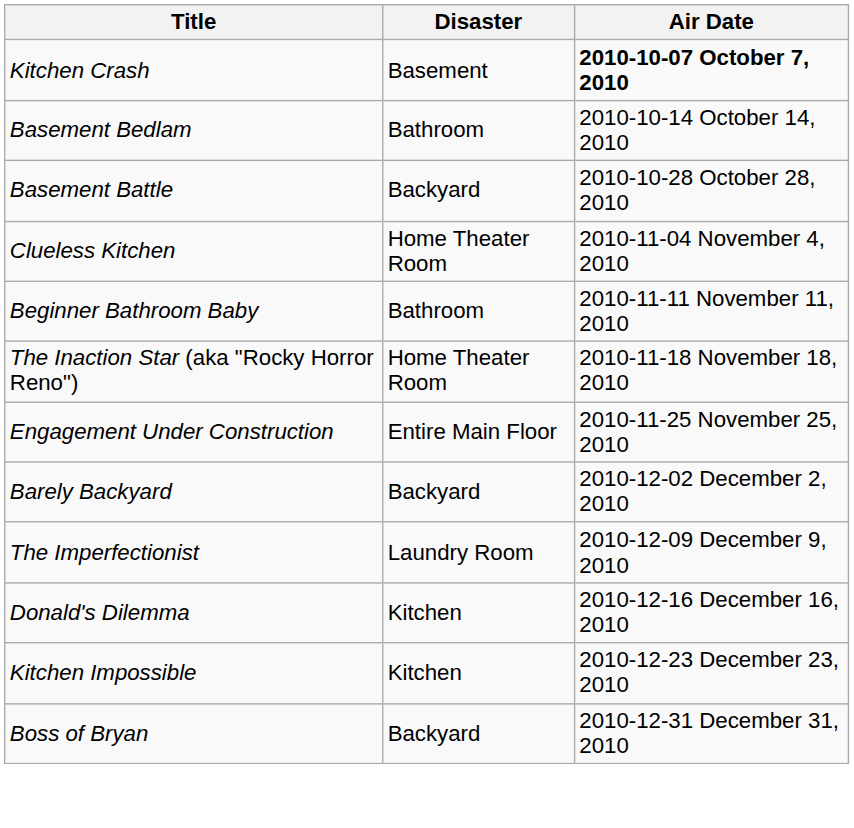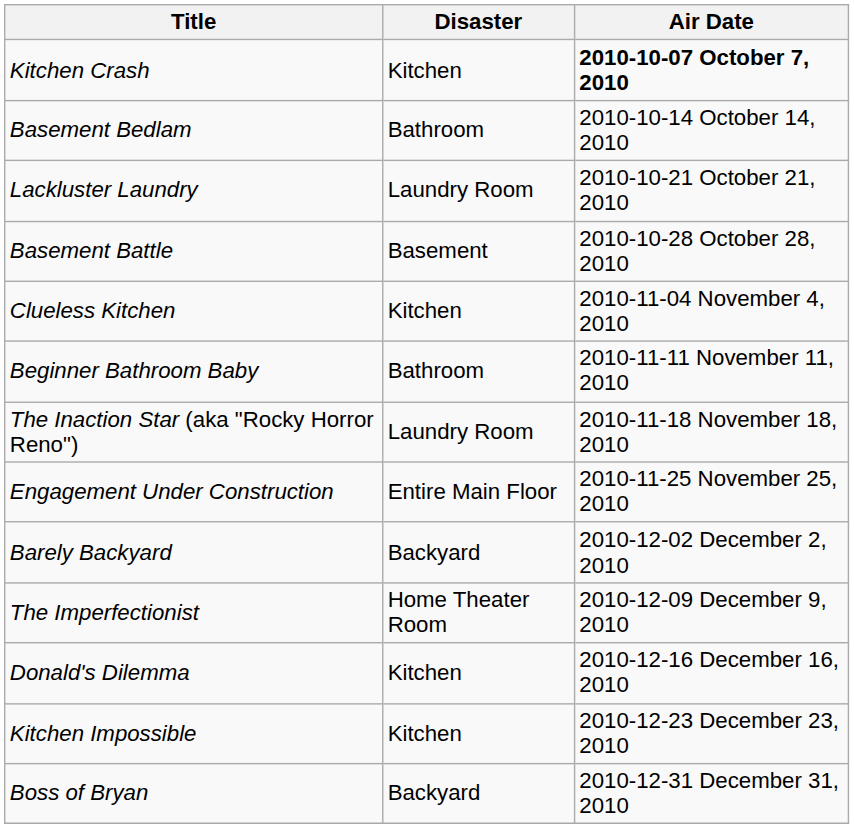 <table class="wikitable sortable">
 <tr>
 <th>Title</th>
 <th>Disaster</th>
 <th>Air Date</th>
 </tr>
 <tr>
 <td><em>Kitchen Crash</em></td>
-<td>Basement</td>
+<td>Kitchen</td>
 <td><strong><span>2010-10-07</span> October 7, 2010</strong></td>
 </tr>
 <tr>
 <td><em>Basement Bedlam</em></td>
 <td>Bathroom</td>
 <td><span>2010-10-14</span> October 14, 2010</td>
 </tr>
 <tr>
+<td><em>Lackluster Laundry</em></td>
+<td>Laundry Room</td>
+<td><span>2010-10-21</span> October 21, 2010</td>
+</tr>
+<tr>
 <td><em>Basement Battle</em></td>
-<td>Backyard</td>
+<td>Basement</td>
 <td><span>2010-10-28</span> October 28, 2010</td>
 </tr>
 <tr>
 <td><em>Clueless Kitchen</em></td>
-<td>Home Theater Room</td>
+<td>Kitchen</td>
 <td><span>2010-11-04</span> November 4, 2010</td>
 </tr>
 <tr>
 <td><em>Beginner Bathroom Baby</em></td>
 <td>Bathroom</td>
 <td><span>2010-11-11</span> November 11, 2010</td>
 </tr>
 <tr>
 <td><em>The Inaction Star</em> (aka "Rocky Horror Reno")</td>
-<td>Home Theater Room</td>
+<td>Laundry Room</td>
 <td><span>2010-11-18</span> November 18, 2010</td>
 </tr>
 <tr>
 <td><em>Engagement Under Construction</em></td>
 <td>Entire Main Floor</td>
 <td><span>2010-11-25</span> November 25, 2010</td>
 </tr>
 <tr>
 <td><em>Barely Backyard</em></td>
 <td>Backyard</td>
 <td><span>2010-12-02</span> December 2, 2010</td>
 </tr>
 <tr>
 <td><em>The Imperfectionist</em></td>
-<td>Laundry Room</td>
+<td>Home Theater Room</td>
 <td><span>2010-12-09</span> December 9, 2010</td>
 </tr>
 <tr>
 <td><em>Donald's Dilemma</em></td>
 <td>Kitchen</td>
 <td><span>2010-12-16</span> December 16, 2010</td>
 </tr>
 <tr>
 <td><em>Kitchen Impossible</em></td>
 <td>Kitchen</td>
 <td><span>2010-12-23</span> December 23, 2010</td>
 </tr>
 <tr>
 <td><em>Boss of Bryan</em></td>
 <td>Backyard</td>
 <td><span>2010-12-31</span> December 31, 2010</td>
 </tr>
 <tr>
 </tr>
 </table>
